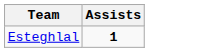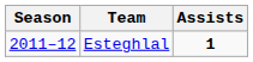 <table class="wikitable" style="text-align: center;">
 <tr>
+<th>Season</th>
 <th>Team</th>
 <th>Assists</th>
 </tr>
 <tr>
+<td><a href='#'>2011–12</a></td>
 <td align="left"><a href='#'>Esteghlal</a></td>
 <td><strong>1</strong></td>
 </tr>
 </table>
